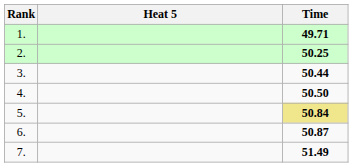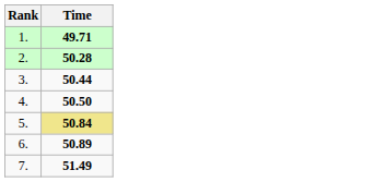 <table class="wikitable" style="border-collapse: collapse; font-size: 90%;">
 <tr>
 <th>Rank</th>
-<th style="width: 20em">Heat 5</th>
 <th style="width: 5em">Time</th>
 </tr>
 <tr style="background:#ccffcc;">
 <td align="center">1.</td>
-<td></td>
 <td align="center"><strong>49.71</strong></td>
 </tr>
 <tr style="background:#ccffcc;">
 <td align="center">2.</td>
-<td></td>
-<td align="center"><strong>50.25</strong></td>
+<td align="center"><strong>50.28</strong></td>
 </tr>
 <tr>
 <td align="center">3.</td>
-<td></td>
 <td align="center"><strong>50.44</strong></td>
 </tr>
 <tr>
 <td align="center">4.</td>
-<td></td>
 <td align="center"><strong>50.50</strong></td>
 </tr>
 <tr>
 <td align="center">5.</td>
-<td></td>
 <td align="center" style="background: khaki;"><strong>50.84</strong></td>
 </tr>
 <tr>
 <td align="center">6.</td>
-<td></td>
-<td align="center"><strong>50.87</strong></td>
+<td align="center"><strong>50.89</strong></td>
 </tr>
 <tr>
 <td align="center">7.</td>
-<td></td>
 <td align="center"><strong>51.49 </strong></td>
 </tr>
 </table>
